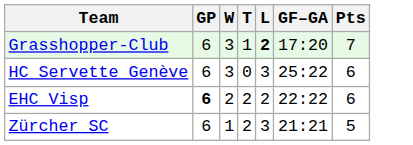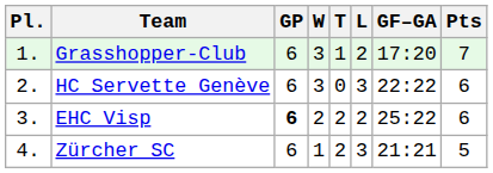 <table class="wikitable">
 <tr>
+<th>Pl.</th>
 <th>Team</th>
 <th>GP</th>
 <th>W</th>
 <th>T</th>
 <th>L</th>
 <th>GF–GA</th>
 <th>Pts</th>
 </tr>
 <tr align="center " bgcolor="#e6fae6">
+<td>1.</td>
 <td align="left"><a href='#'>Grasshopper-Club</a></td>
 <td>6</td>
 <td>3</td>
 <td>1</td>
-<td><strong>2</strong></td>
+<td>2</td>
 <td>17:20</td>
 <td>7</td>
 </tr>
 <tr align="center "  bgcolor="#FFFFFF">
+<td>2.</td>
 <td align="left"><a href='#'>HC Servette Genève</a></td>
 <td>6</td>
 <td>3</td>
 <td>0</td>
 <td>3</td>
-<td>25:22</td>
+<td>22:22</td>
 <td>6</td>
 </tr>
 <tr align="center "  bgcolor="#FFFFFF">
+<td>3.</td>
 <td align="left"><a href='#'>EHC Visp</a></td>
 <td><strong>6</strong></td>
 <td>2</td>
 <td>2</td>
 <td>2</td>
-<td>22:22</td>
+<td>25:22</td>
 <td>6</td>
 </tr>
 <tr align="center "  bgcolor="#FFFFFF">
+<td>4.</td>
 <td align="left"><a href='#'>Zürcher SC</a></td>
 <td>6</td>
 <td>1</td>
 <td>2</td>
 <td>3</td>
 <td>21:21</td>
 <td>5</td>
 </tr>
 </table>
